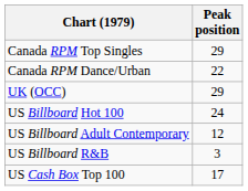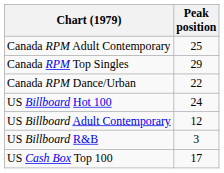 <table class="wikitable sortable">
 <tr>
 <th>Chart (1979)</th>
 <th>Peak<br>position</th>
+</tr>
+<tr>
+<td>Canada <em>RPM</em> Adult Contemporary</td>
+<td style="text-align:center;">25</td>
 </tr>
 <tr>
 <td>Canada <em><a href='#'>RPM</a></em> Top Singles</td>
 <td style="text-align:center;">29</td>
 </tr>
 <tr>
 <td>Canada <em>RPM</em> Dance/Urban</td>
 <td style="text-align:center;">22</td>
-</tr>
-<tr>
-<td><a href='#'>UK</a> (<a href='#'>OCC</a>)</td>
-<td style="text-align:center;">29</td>
 </tr>
 <tr>
 <td>US <em><a href='#'>Billboard</a></em> <a href='#'>Hot 100</a></td>
 <td style="text-align:center;">24</td>
 </tr>
 <tr>
 <td>US <em>Billboard</em> <a href='#'>Adult Contemporary</a></td>
 <td style="text-align:center;">12</td>
 </tr>
 <tr>
 <td>US <em>Billboard</em> <a href='#'>R&B</a></td>
 <td style="text-align:center;">3</td>
 </tr>
 <tr>
 <td>US <a href='#'><em>Cash Box</em></a> Top 100</td>
 <td style="text-align:center;">17</td>
 </tr>
 </table>
